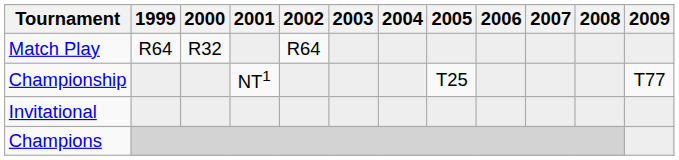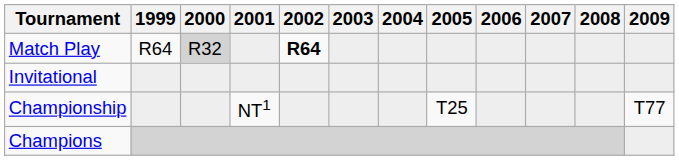 <table class="wikitable" style="text-align:center;">
 <tr>
 <th>Tournament</th>
 <th>1999</th>
 <th>2000</th>
 <th>2001</th>
 <th>2002</th>
 <th>2003</th>
 <th>2004</th>
 <th>2005</th>
 <th>2006</th>
 <th>2007</th>
 <th>2008</th>
 <th>2009</th>
 </tr>
 <tr>
 <td align="left"><a href='#'>Match Play</a></td>
 <td>R64</td>
-<td>R32</td>
+<td style="background: lightgrey;">R32</td>
 <td style="background:#eeeeee;"></td>
-<td>R64</td>
+<td><strong>R64</strong></td>
+<td style="background:#eeeeee;"></td>
+<td style="background:#eeeeee;"></td>
+<td style="background:#eeeeee;"></td>
+<td style="background:#eeeeee;"></td>
+<td style="background:#eeeeee;"></td>
+<td style="background:#eeeeee;"></td>
+<td style="background:#eeeeee;"></td>
+</tr>
+<tr>
+<td align="left"><a href='#'>Invitational</a></td>
+<td style="background:#eeeeee;"></td>
+<td style="background:#eeeeee;"></td>
+<td style="background:#eeeeee;"></td>
+<td style="background:#eeeeee;"></td>
 <td style="background:#eeeeee;"></td>
 <td style="background:#eeeeee;"></td>
 <td style="background:#eeeeee;"></td>
 <td style="background:#eeeeee;"></td>
 <td style="background:#eeeeee;"></td>
 <td style="background:#eeeeee;"></td>
 <td style="background:#eeeeee;"></td>
 </tr>
 <tr>
 <td align="left"><a href='#'>Championship</a></td>
 <td style="background:#eeeeee;"></td>
 <td style="background:#eeeeee;"></td>
 <td>NT<sup>1</sup></td>
 <td style="background:#eeeeee;"></td>
 <td style="background:#eeeeee;"></td>
 <td style="background:#eeeeee;"></td>
 <td>T25</td>
 <td style="background:#eeeeee;"></td>
 <td style="background:#eeeeee;"></td>
 <td style="background:#eeeeee;"></td>
 <td>T77</td>
 </tr>
 <tr>
-<td align="left"><a href='#'>Invitational</a></td>
-<td style="background:#eeeeee;"></td>
-<td style="background:#eeeeee;"></td>
-<td style="background:#eeeeee;"></td>
-<td style="background:#eeeeee;"></td>
-<td style="background:#eeeeee;"></td>
-<td style="background:#eeeeee;"></td>
-<td style="background:#eeeeee;"></td>
-<td style="background:#eeeeee;"></td>
-<td style="background:#eeeeee;"></td>
-<td style="background:#eeeeee;"></td>
-<td style="background:#eeeeee;"></td>
-</tr>
-<tr>
 <td align="left"><a href='#'>Champions</a></td>
 <td colspan=10 style="background:#D3D3D3;"></td>
 <td style="background:#eeeeee;"></td>
 </tr>
 </table>
